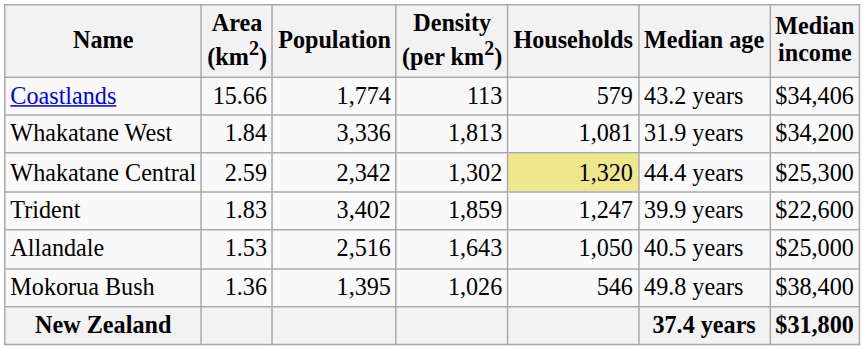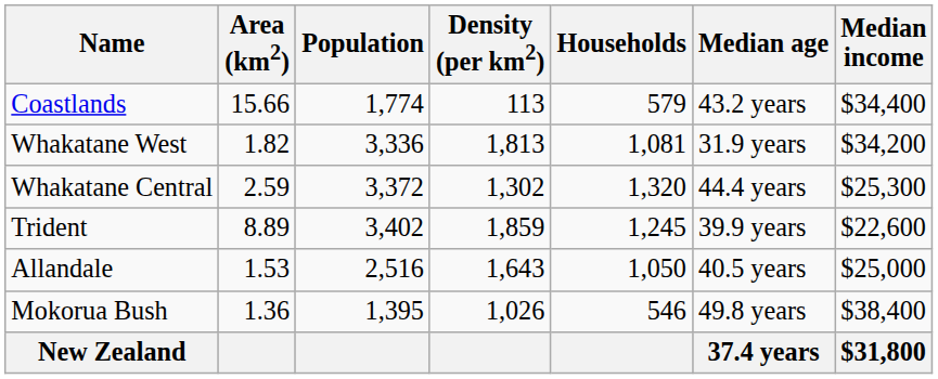 <table class="wikitable">
 <tr>
 <th>Name</th>
 <th>Area<br>(km<sup>2</sup>)</th>
 <th>Population</th>
 <th>Density<br>(per km<sup>2</sup>)</th>
 <th>Households</th>
 <th>Median age</th>
 <th>Median<br>income</th>
 </tr>
 <tr>
 <td><a href='#'>Coastlands</a></td>
 <td style="text-align:right;">15.66</td>
 <td style="text-align:right;">1,774</td>
 <td style="text-align:right;">113</td>
 <td style="text-align:right;">579</td>
 <td>43.2 years</td>
-<td>$34,406</td>
+<td>$34,400</td>
 </tr>
 <tr>
 <td>Whakatane West</td>
-<td style="text-align:right;">1.84</td>
+<td style="text-align:right;">1.82</td>
 <td style="text-align:right;">3,336</td>
 <td style="text-align:right;">1,813</td>
 <td style="text-align:right;">1,081</td>
 <td>31.9 years</td>
 <td>$34,200</td>
 </tr>
 <tr>
 <td>Whakatane Central</td>
 <td style="text-align:right;">2.59</td>
-<td style="text-align:right;">2,342</td>
+<td style="text-align:right;">3,372</td>
 <td style="text-align:right;">1,302</td>
-<td style="background: khaki; text-align:right;">1,320</td>
+<td style="text-align:right;">1,320</td>
 <td>44.4 years</td>
 <td>$25,300</td>
 </tr>
 <tr>
 <td>Trident</td>
-<td style="text-align:right;">1.83</td>
+<td style="text-align:right;">8.89</td>
 <td style="text-align:right;">3,402</td>
 <td style="text-align:right;">1,859</td>
-<td style="text-align:right;">1,247</td>
+<td style="text-align:right;">1,245</td>
 <td>39.9 years</td>
 <td>$22,600</td>
 </tr>
 <tr>
 <td>Allandale</td>
 <td style="text-align:right;">1.53</td>
 <td style="text-align:right;">2,516</td>
 <td style="text-align:right;">1,643</td>
 <td style="text-align:right;">1,050</td>
 <td>40.5 years</td>
 <td>$25,000</td>
 </tr>
 <tr>
 <td>Mokorua Bush</td>
 <td style="text-align:right;">1.36</td>
 <td style="text-align:right;">1,395</td>
 <td style="text-align:right;">1,026</td>
 <td style="text-align:right;">546</td>
 <td>49.8 years</td>
 <td>$38,400</td>
 </tr>
 <tr>
 <th>New Zealand</th>
 <th></th>
 <th></th>
 <th></th>
 <th></th>
 <th>37.4 years</th>
 <th style="text-align:left;">$31,800</th>
 </tr>
 </table>
